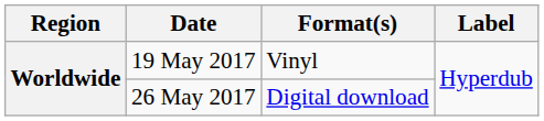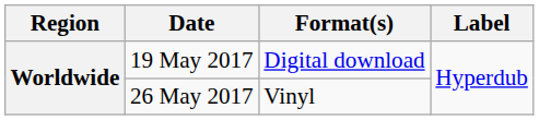 <table class="wikitable plainrowheaders">
 <tr>
 <th scope="col">Region</th>
 <th scope="col">Date</th>
 <th scope="col">Format(s)</th>
 <th scope="col">Label</th>
 </tr>
 <tr>
 <th scope="row" rowspan=2>Worldwide</th>
 <td>19 May 2017</td>
-<td>Vinyl</td>
+<td><a href='#'>Digital download</a></td>
 <td rowspan=2><a href='#'>Hyperdub</a></td>
 </tr>
 <tr>
 <td>26 May 2017</td>
-<td><a href='#'>Digital download</a></td>
+<td>Vinyl</td>
 </tr>
 </table>
